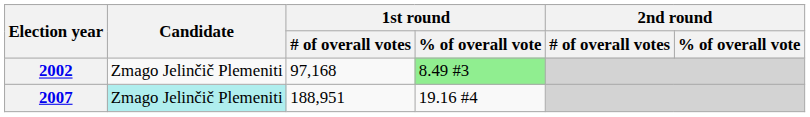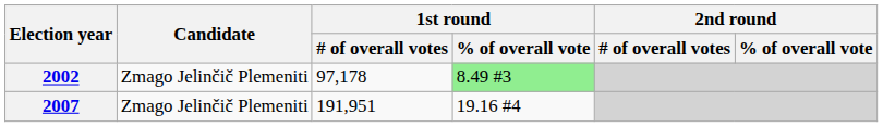 <table class=wikitable>
 <tr>
 <th rowspan=2>Election year</th>
 <th rowspan=2>Candidate</th>
 <th colspan=2>1st round</th>
 <th colspan=2>2nd round</th>
 </tr>
 <tr>
 <th># of overall votes</th>
 <th>% of overall vote</th>
 <th># of overall votes</th>
 <th>% of overall vote</th>
 </tr>
 <tr>
 <th><a href='#'>2002</a></th>
 <td>Zmago Jelinčič Plemeniti</td>
-<td>97,168</td>
+<td>97,178</td>
 <td style="background: lightgreen;">8.49 #3 </td>
 <td colspan="2" style="background:lightgrey;"></td>
 </tr>
 <tr>
 <th><a href='#'>2007</a></th>
-<td style="background: paleturquoise;">Zmago Jelinčič Plemeniti</td>
-<td>188,951</td>
+<td>Zmago Jelinčič Plemeniti</td>
+<td>191,951</td>
 <td>19.16 #4 </td>
 <td colspan="2" style="background:lightgrey;"></td>
 </tr>
 </table>
